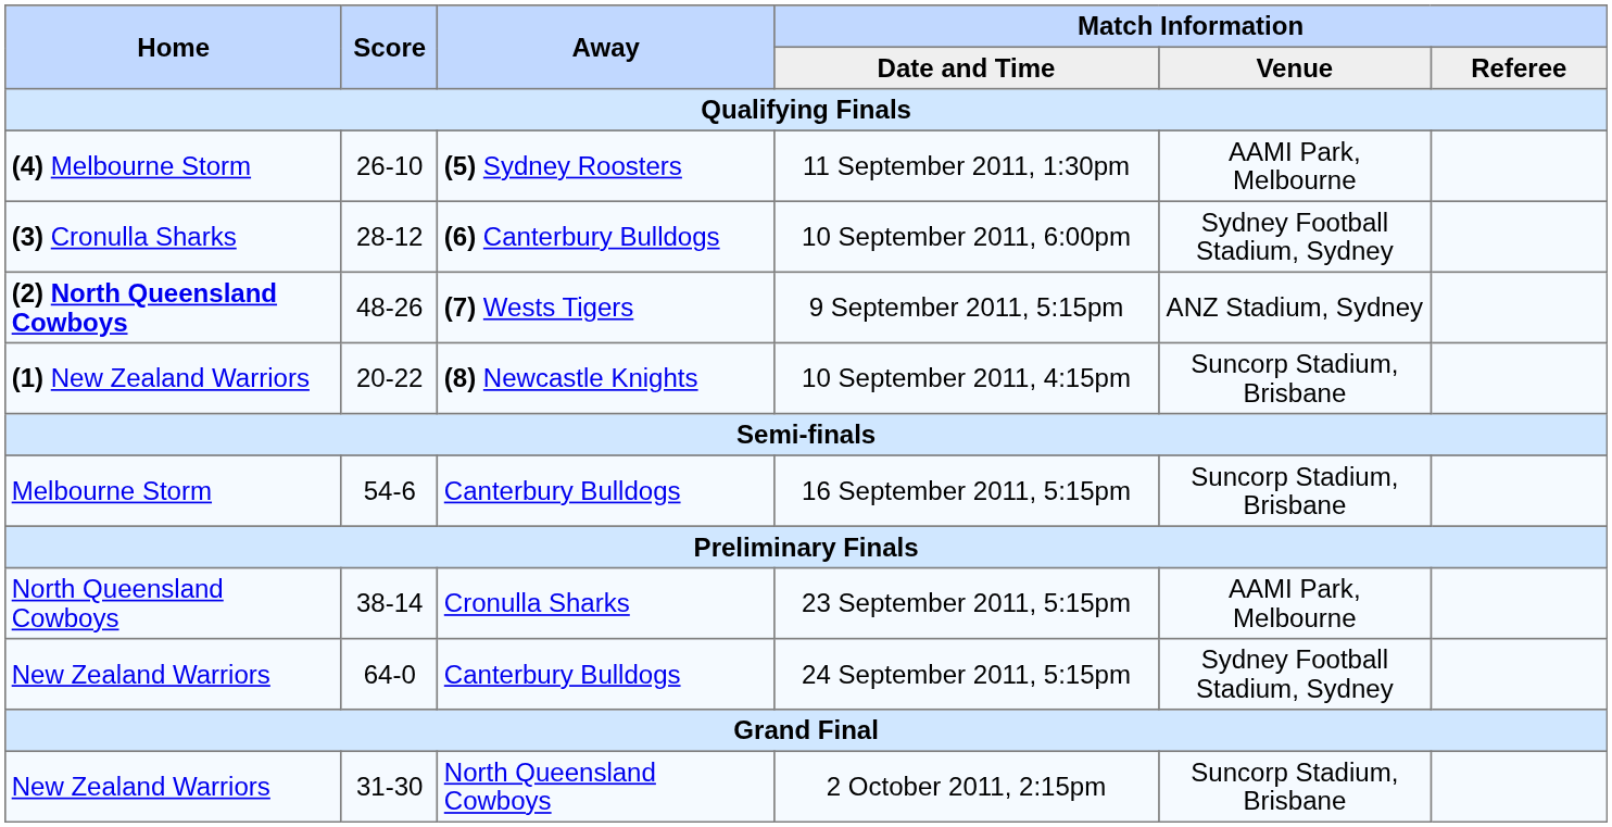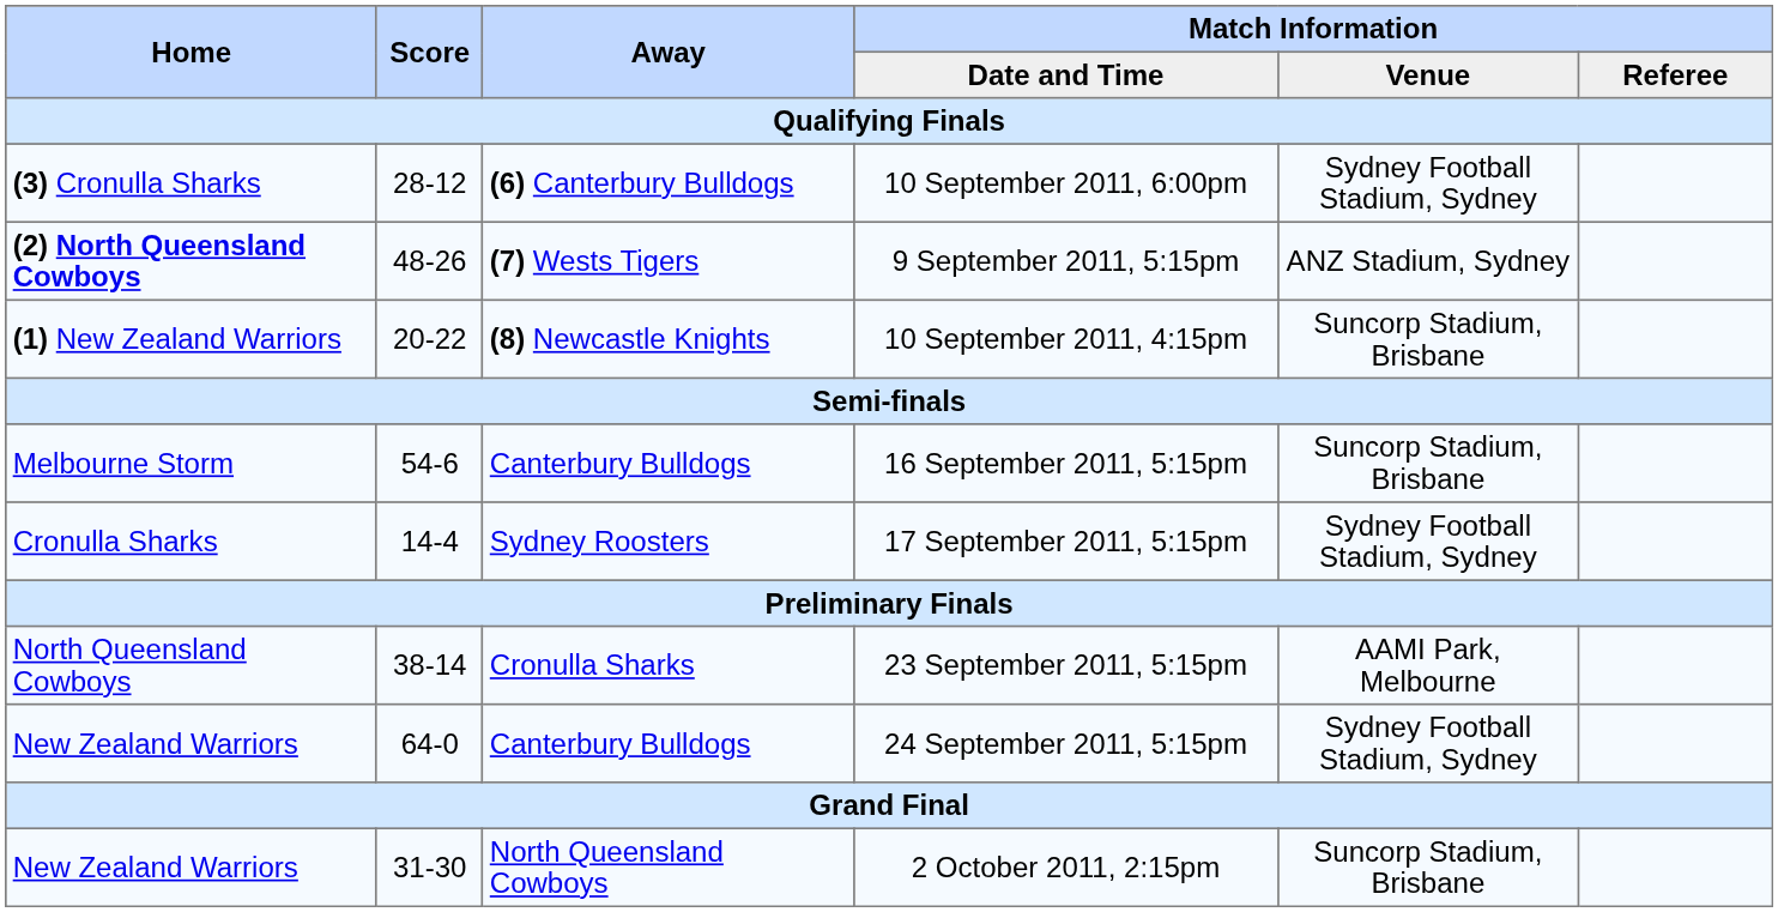 <table border=1 style="border-collapse:collapse; font-size:90%; text-align:center;" cellpadding=3 cellspacing=0 width=100%>
 <tr bgcolor=#C1D8FF>
 <th rowspan=2 width=21%>Home</th>
 <th rowspan=2 width=6%>Score</th>
 <th rowspan=2 width=21%>Away</th>
 <th colspan=3>Match Information</th>
 </tr>
 <tr bgcolor=#EFEFEF>
 <th width=24%>Date and Time</th>
 <th width=17%>Venue</th>
 <th width=11%>Referee</th>
 </tr>
 <tr bgcolor="#D0E7FF">
 <td colspan=6><strong>Qualifying Finals</strong></td>
-</tr>
-<tr bgcolor=#F5FAFF>
-<td align=left><strong>(4)</strong>  <a href='#'>Melbourne Storm</a></td>
-<td>26-10</td>
-<td align=left><strong>(5)</strong>  <a href='#'>Sydney Roosters</a></td>
-<td>11 September 2011, 1:30pm</td>
-<td>AAMI Park, Melbourne</td>
-<td></td>
 </tr>
 <tr bgcolor=#F5FAFF>
 <td align=left><strong>(3)</strong>  <a href='#'>Cronulla Sharks</a></td>
 <td>28-12</td>
 <td align=left><strong>(6)</strong>  <a href='#'>Canterbury Bulldogs</a></td>
 <td>10 September 2011, 6:00pm</td>
 <td>Sydney Football Stadium, Sydney</td>
 <td></td>
 </tr>
 <tr bgcolor=#F5FAFF>
 <td align=left><strong>(2)</strong>  <strong><a href='#'>North Queensland Cowboys</a></strong></td>
 <td>48-26</td>
 <td align=left><strong>(7)</strong>  <a href='#'>Wests Tigers</a></td>
 <td>9 September 2011, 5:15pm</td>
 <td>ANZ Stadium, Sydney</td>
 <td></td>
 </tr>
 <tr bgcolor=#F5FAFF>
 <td align=left><strong>(1)</strong>  <a href='#'>New Zealand Warriors</a></td>
 <td>20-22</td>
 <td align=left><strong>(8)</strong>  <a href='#'>Newcastle Knights</a></td>
 <td>10 September 2011, 4:15pm</td>
 <td>Suncorp Stadium, Brisbane</td>
 <td></td>
 </tr>
 <tr bgcolor="#D0E7FF">
 <td colspan=6><strong>Semi-finals</strong></td>
 </tr>
 <tr bgcolor=#F5FAFF>
 <td align=left> <a href='#'>Melbourne Storm</a></td>
 <td>54-6</td>
 <td align=left> <a href='#'>Canterbury Bulldogs</a></td>
 <td>16 September 2011, 5:15pm</td>
 <td>Suncorp Stadium, Brisbane</td>
 <td></td>
 </tr>
+<tr bgcolor=#F5FAFF>
+<td align=left> <a href='#'>Cronulla Sharks</a></td>
+<td>14-4</td>
+<td align=left> <a href='#'>Sydney Roosters</a></td>
+<td>17 September 2011, 5:15pm</td>
+<td>Sydney Football Stadium, Sydney</td>
+<td></td>
+</tr>
 <tr bgcolor="#D0E7FF">
 <td colspan=6><strong>Preliminary Finals</strong></td>
 </tr>
 <tr bgcolor=#F5FAFF>
 <td align=left> <a href='#'>North Queensland Cowboys</a></td>
 <td>38-14</td>
 <td align=left> <a href='#'>Cronulla Sharks</a></td>
 <td>23 September 2011, 5:15pm</td>
 <td>AAMI Park, Melbourne</td>
 <td></td>
 </tr>
 <tr bgcolor=#F5FAFF>
 <td align=left> <a href='#'>New Zealand Warriors</a></td>
 <td>64-0</td>
 <td align=left> <a href='#'>Canterbury Bulldogs</a></td>
 <td>24 September 2011, 5:15pm</td>
 <td>Sydney Football Stadium, Sydney</td>
 <td></td>
 </tr>
 <tr bgcolor="#D0E7FF">
 <td colspan=6><strong>Grand Final</strong></td>
 </tr>
 <tr bgcolor=#F5FAFF>
 <td align=left> <a href='#'>New Zealand Warriors</a></td>
 <td>31-30</td>
 <td align=left> <a href='#'>North Queensland Cowboys</a></td>
 <td>2 October 2011, 2:15pm</td>
 <td>Suncorp Stadium, Brisbane</td>
 <td></td>
 </tr>
 </table>
